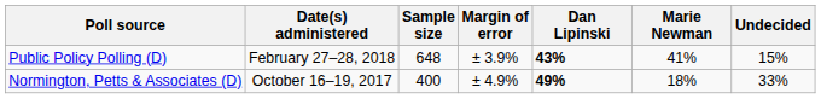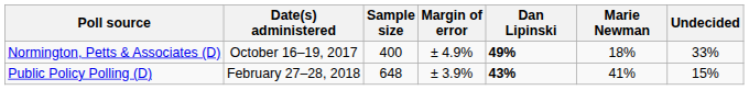 <table class="wikitable">
 <tr>
 <th>Poll source</th>
 <th>Date(s)<br>administered</th>
 <th>Sample<br>size</th>
 <th>Margin of<br>error</th>
 <th style="width:100px;">Dan<br>Lipinski</th>
 <th style="width:100px;">Marie<br>Newman</th>
 <th>Undecided</th>
 </tr>
 <tr>
+<td align=center><a href='#'>Normington, Petts & Associates (D)</a></td>
+<td align=center>October 16–19, 2017</td>
+<td align=center>400</td>
+<td align=center>± 4.9%</td>
+<td><strong>49%</strong></td>
+<td align=center>18%</td>
+<td align=center>33%</td>
+</tr>
+<tr>
 <td><a href='#'>Public Policy Polling (D)</a></td>
 <td align=center>February 27–28, 2018</td>
 <td align=center>648</td>
 <td align=center>± 3.9%</td>
 <td><strong>43%</strong></td>
 <td align=center>41%</td>
 <td align=center>15%</td>
 </tr>
-<tr>
-<td align=center><a href='#'>Normington, Petts & Associates (D)</a></td>
-<td align=center>October 16–19, 2017</td>
-<td align=center>400</td>
-<td align=center>± 4.9%</td>
-<td><strong>49%</strong></td>
-<td align=center>18%</td>
-<td align=center>33%</td>
-</tr>
 </table>
